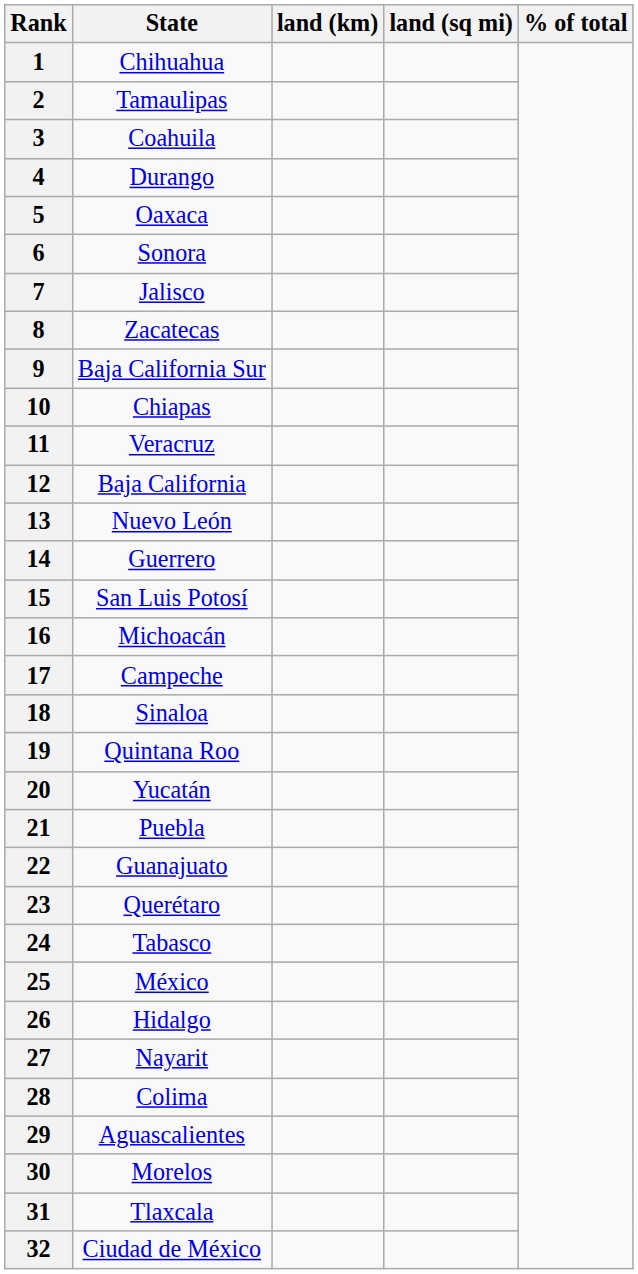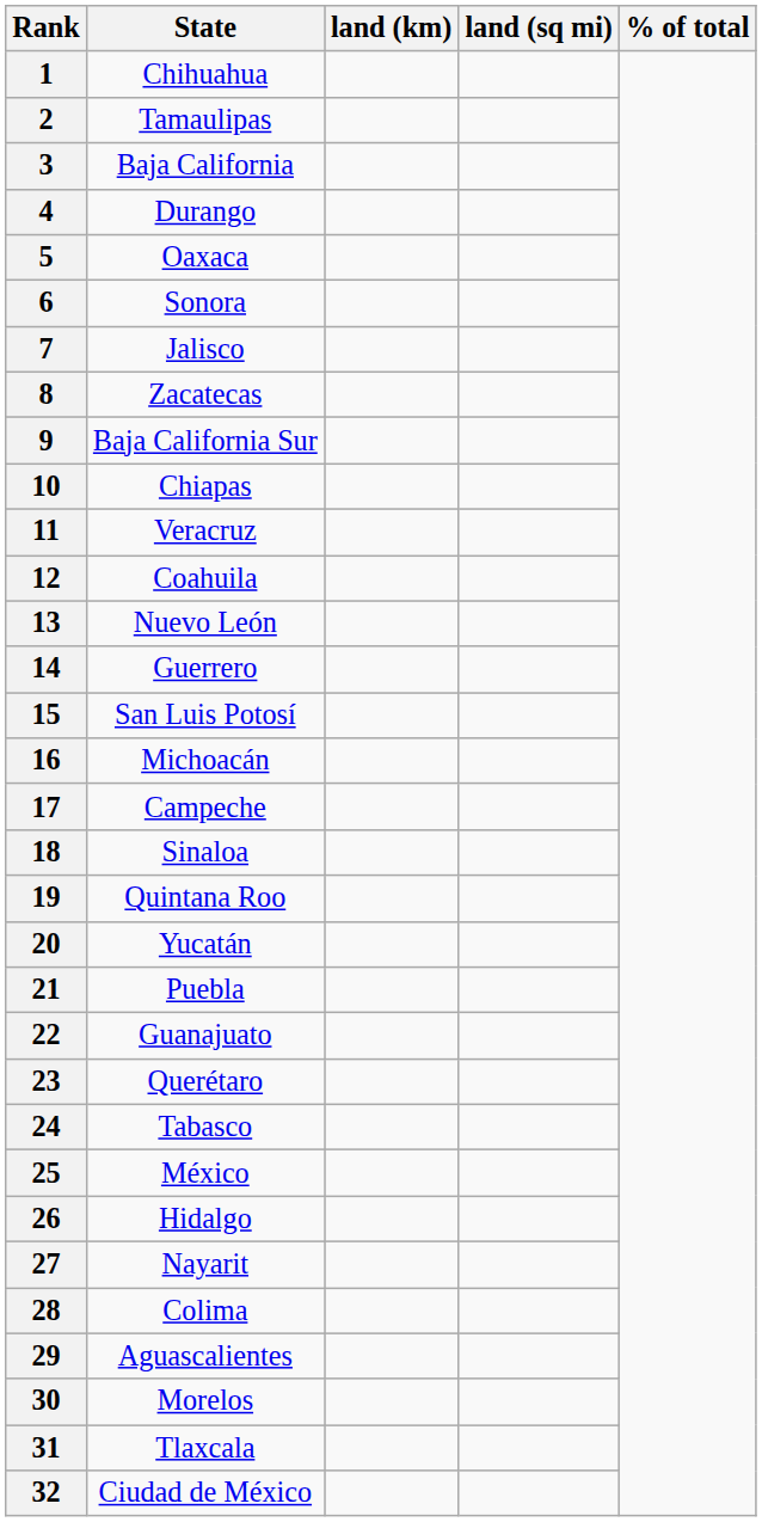 <table class="wikitable sortable" style="text-align:center;">
 <tr>
 <th>Rank</th>
 <th>State</th>
 <th>land (km)</th>
 <th>land (sq mi)</th>
 <th>% of total</th>
 </tr>
 <tr>
 <th>1</th>
 <td><a href='#'>Chihuahua</a></td>
 <td></td>
 <td></td>
 </tr>
 <tr>
 <th>2</th>
 <td><a href='#'>Tamaulipas</a></td>
 <td></td>
 <td></td>
 </tr>
 <tr>
 <th>3</th>
-<td><a href='#'>Coahuila</a></td>
+<td><a href='#'>Baja California</a></td>
 <td></td>
 <td></td>
 </tr>
 <tr>
 <th>4</th>
 <td><a href='#'>Durango</a></td>
 <td></td>
 <td></td>
 </tr>
 <tr>
 <th>5</th>
 <td><a href='#'>Oaxaca</a></td>
 <td></td>
 <td></td>
 </tr>
 <tr>
 <th>6</th>
 <td><a href='#'>Sonora</a></td>
 <td></td>
 <td></td>
 </tr>
 <tr>
 <th>7</th>
 <td><a href='#'>Jalisco</a></td>
 <td></td>
 <td></td>
 </tr>
 <tr>
 <th>8</th>
 <td><a href='#'>Zacatecas</a></td>
 <td></td>
 <td></td>
 </tr>
 <tr>
 <th>9</th>
 <td><a href='#'>Baja California Sur</a></td>
 <td></td>
 <td></td>
 </tr>
 <tr>
 <th>10</th>
 <td><a href='#'>Chiapas</a></td>
 <td></td>
 <td></td>
 </tr>
 <tr>
 <th>11</th>
 <td><a href='#'>Veracruz</a></td>
 <td></td>
 <td></td>
 </tr>
 <tr>
 <th>12</th>
-<td><a href='#'>Baja California</a></td>
+<td><a href='#'>Coahuila</a></td>
 <td></td>
 <td></td>
 </tr>
 <tr>
 <th>13</th>
 <td><a href='#'>Nuevo León</a></td>
 <td></td>
 <td></td>
 </tr>
 <tr>
 <th>14</th>
 <td><a href='#'>Guerrero</a></td>
 <td></td>
 <td></td>
 </tr>
 <tr>
 <th>15</th>
 <td><a href='#'>San Luis Potosí</a></td>
 <td></td>
 <td></td>
 </tr>
 <tr>
 <th>16</th>
 <td><a href='#'>Michoacán</a></td>
 <td></td>
 <td></td>
 </tr>
 <tr>
 <th>17</th>
 <td><a href='#'>Campeche</a></td>
 <td></td>
 <td></td>
 </tr>
 <tr>
 <th>18</th>
 <td><a href='#'>Sinaloa</a></td>
 <td></td>
 <td></td>
 </tr>
 <tr>
 <th>19</th>
 <td><a href='#'>Quintana Roo</a></td>
 <td></td>
 <td></td>
 </tr>
 <tr>
 <th>20</th>
 <td><a href='#'>Yucatán</a></td>
 <td></td>
 <td></td>
 </tr>
 <tr>
 <th>21</th>
 <td><a href='#'>Puebla</a></td>
 <td></td>
 <td></td>
 </tr>
 <tr>
 <th>22</th>
 <td><a href='#'>Guanajuato</a></td>
 <td></td>
 <td></td>
 </tr>
 <tr>
 <th>23</th>
 <td><a href='#'>Querétaro</a></td>
 <td></td>
 <td></td>
 </tr>
 <tr>
 <th>24</th>
 <td><a href='#'>Tabasco</a></td>
 <td></td>
 <td></td>
 </tr>
 <tr>
 <th>25</th>
 <td><a href='#'>México</a></td>
 <td></td>
 <td></td>
 </tr>
 <tr>
 <th>26</th>
 <td><a href='#'>Hidalgo</a></td>
 <td></td>
 <td></td>
 </tr>
 <tr>
 <th>27</th>
 <td><a href='#'>Nayarit</a></td>
 <td></td>
 <td></td>
 </tr>
 <tr>
 <th>28</th>
 <td><a href='#'>Colima</a></td>
 <td></td>
 <td></td>
 </tr>
 <tr>
 <th>29</th>
 <td><a href='#'>Aguascalientes</a></td>
 <td></td>
 <td></td>
 </tr>
 <tr>
 <th>30</th>
 <td><a href='#'>Morelos</a></td>
 <td></td>
 <td></td>
 </tr>
 <tr>
 <th>31</th>
 <td><a href='#'>Tlaxcala</a></td>
 <td></td>
 <td></td>
 </tr>
 <tr>
 <th>32</th>
 <td><a href='#'>Ciudad de México</a></td>
 <td></td>
 <td></td>
 </tr>
 </table>
